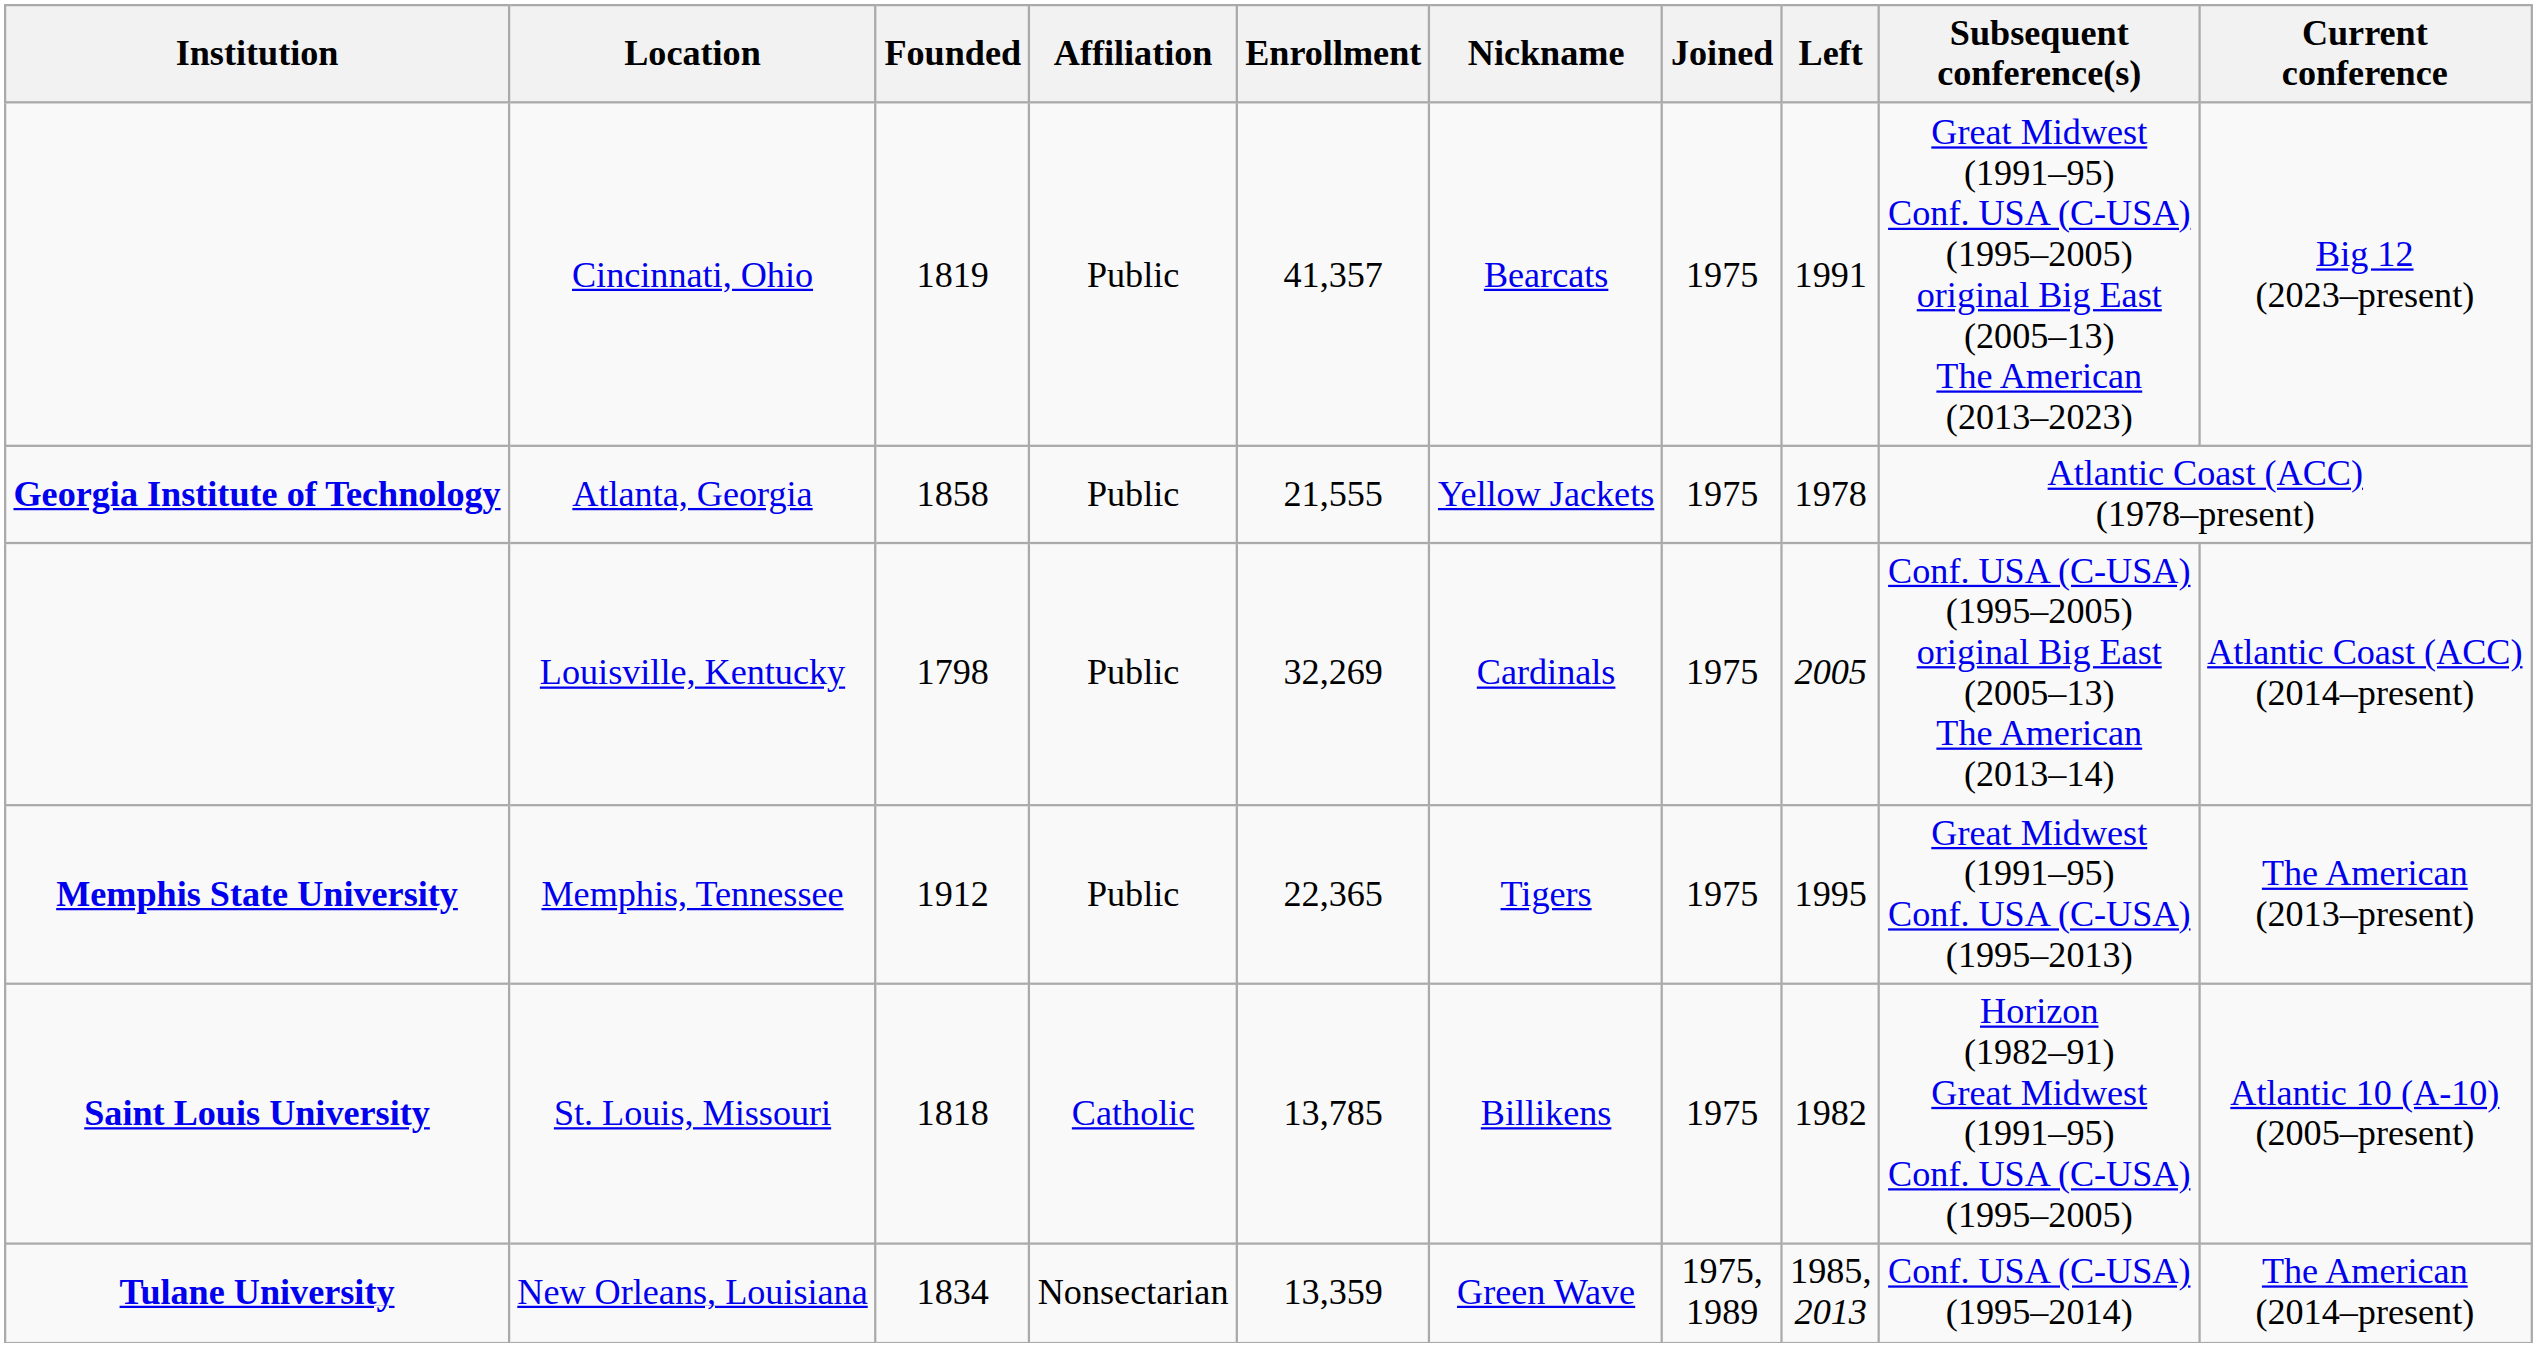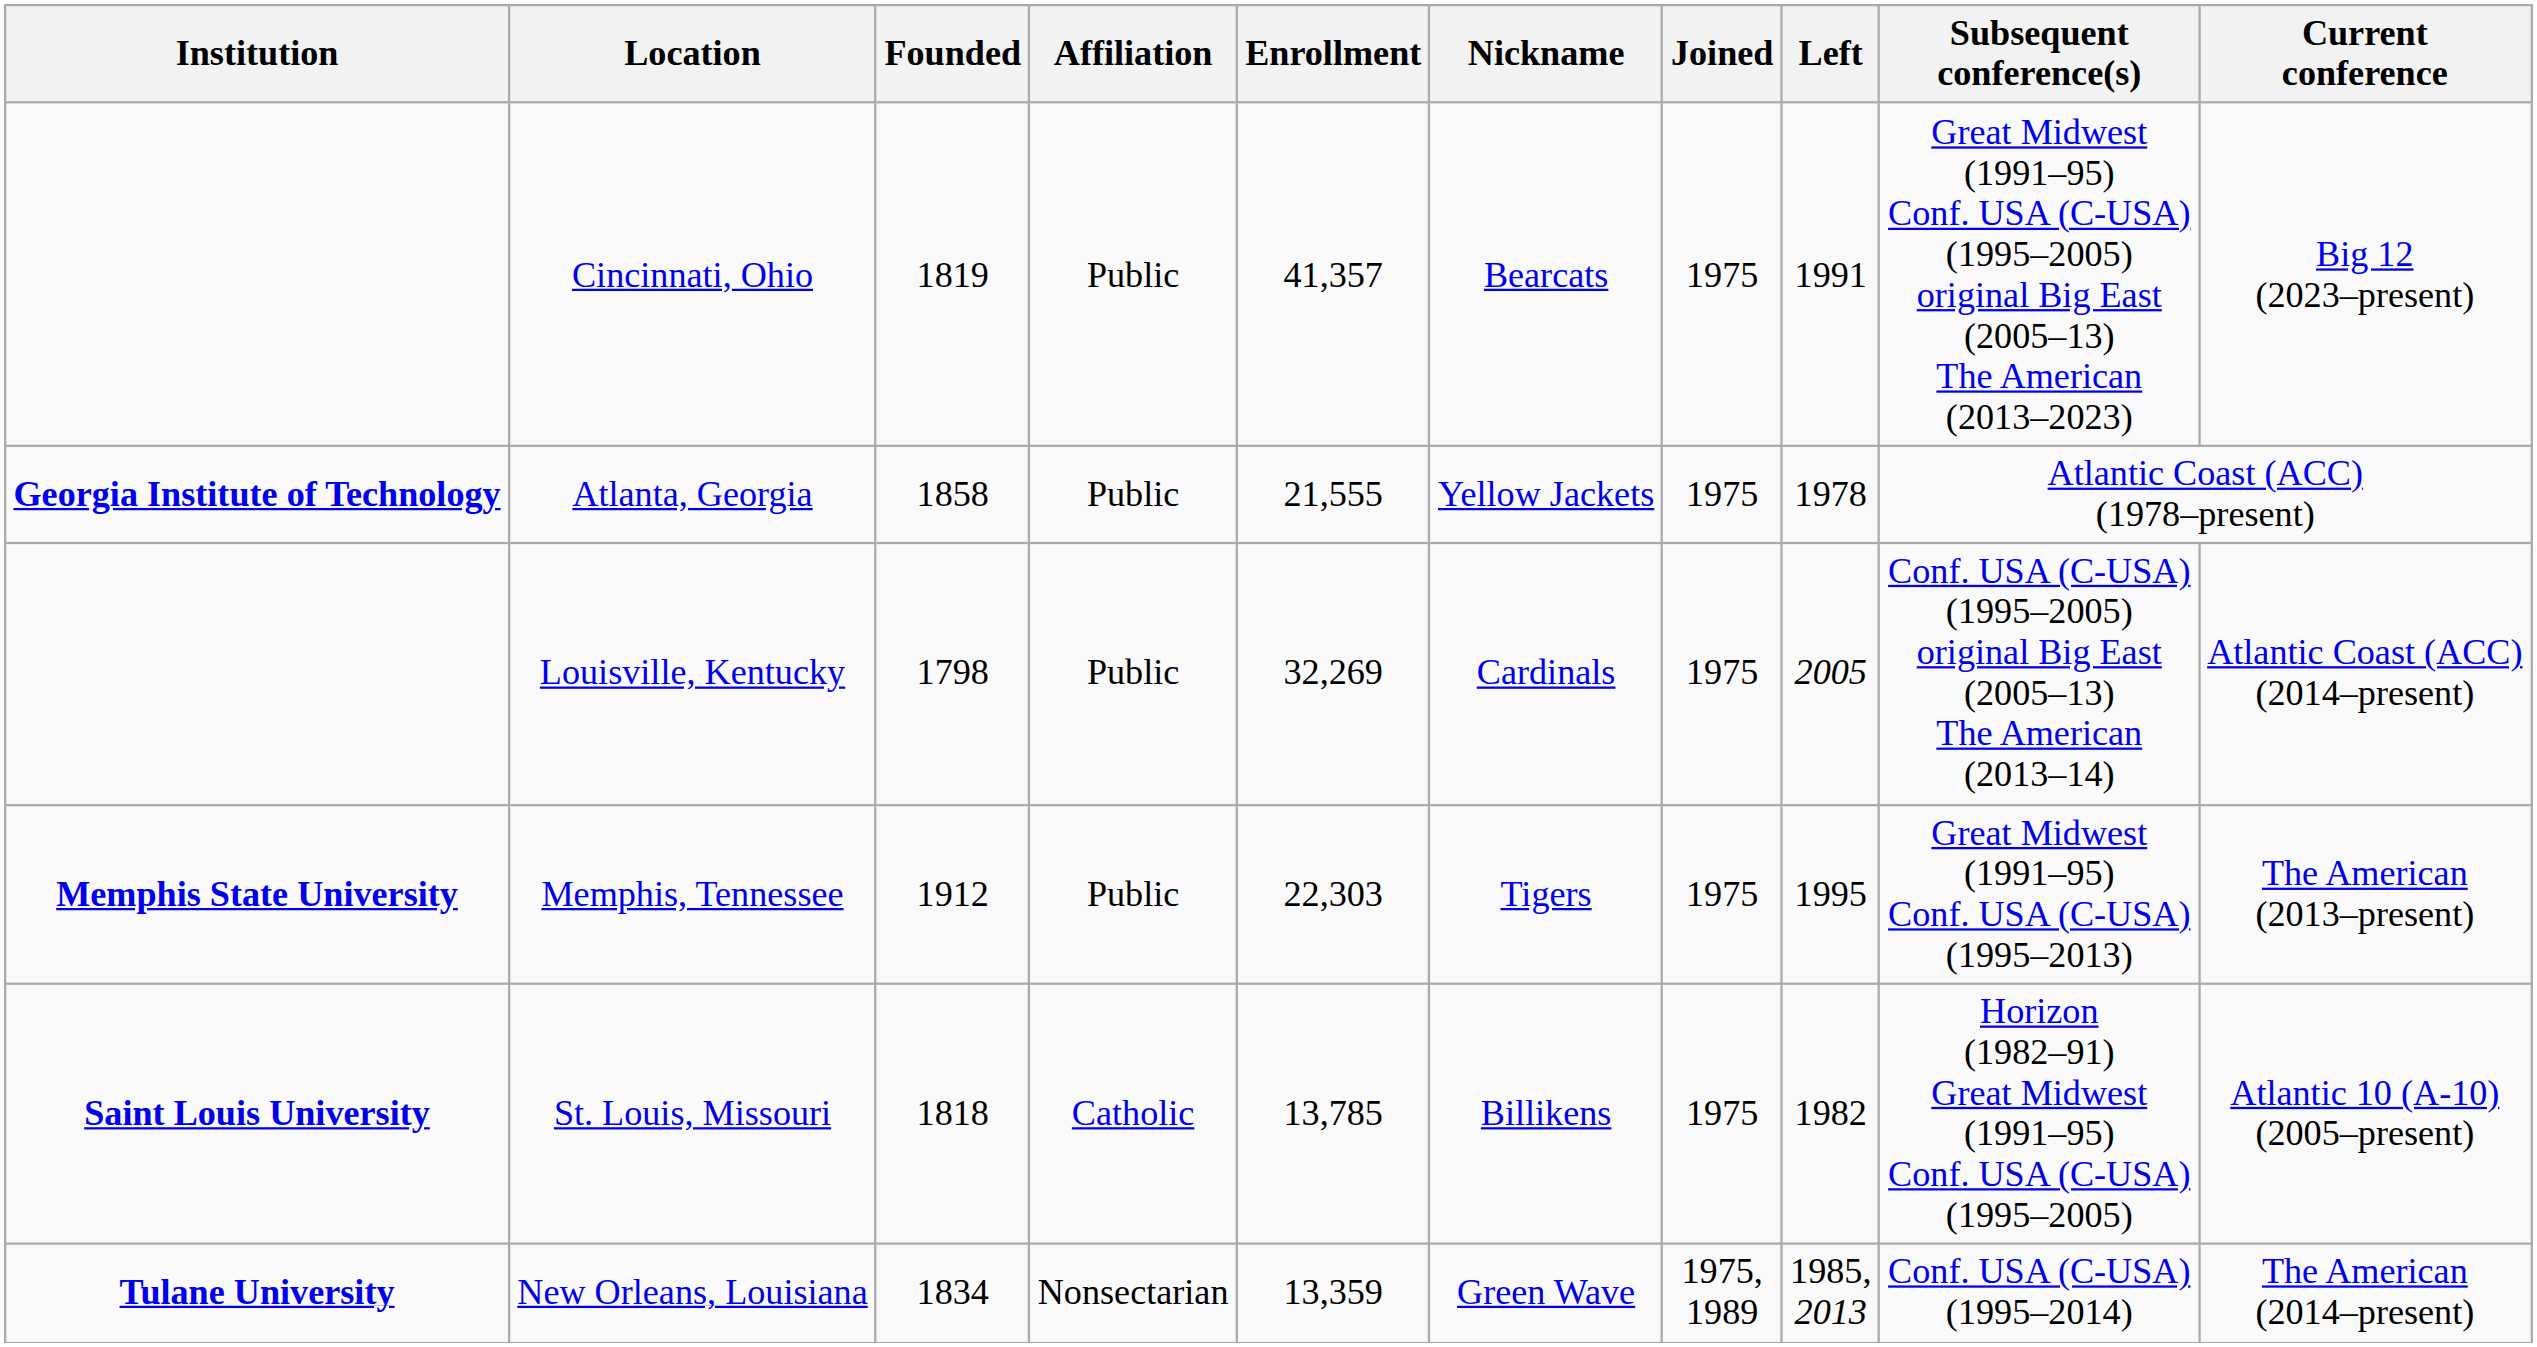 <table class="wikitable sortable"  style="text-align: center;">
 <tr>
 <th>Institution</th>
 <th>Location</th>
 <th>Founded</th>
 <th>Affiliation</th>
 <th>Enrollment</th>
 <th>Nickname</th>
 <th>Joined</th>
 <th>Left</th>
 <th>Subsequent<br>conference(s)</th>
 <th>Current<br>conference</th>
 </tr>
 <tr>
 <td></td>
 <td><a href='#'>Cincinnati, Ohio</a></td>
 <td>1819</td>
 <td>Public</td>
 <td>41,357</td>
 <td><a href='#'>Bearcats</a></td>
 <td>1975</td>
 <td>1991</td>
 <td><a href='#'>Great Midwest</a><br>(1991–95)<br><a href='#'>Conf. USA (C-USA)</a><br>(1995–2005)<br><a href='#'>original Big East</a><br>(2005–13)<br><a href='#'>The American</a><br>(2013–2023)</td>
 <td><a href='#'>Big 12</a><br>(2023–present)</td>
 </tr>
 <tr>
 <td><strong><a href='#'>Georgia Institute of Technology</a></strong></td>
 <td><a href='#'>Atlanta, Georgia</a></td>
 <td>1858</td>
 <td>Public</td>
 <td>21,555</td>
 <td><a href='#'>Yellow Jackets</a></td>
 <td>1975</td>
 <td>1978</td>
 <td colspan="2"><a href='#'>Atlantic Coast (ACC)</a><br>(1978–present)</td>
 </tr>
 <tr>
 <td></td>
 <td><a href='#'>Louisville, Kentucky</a></td>
 <td>1798</td>
 <td>Public</td>
 <td>32,269</td>
 <td><a href='#'>Cardinals</a></td>
 <td>1975</td>
 <td><em>2005</em></td>
 <td><a href='#'>Conf. USA (C-USA)</a><br>(1995–2005)<br><a href='#'>original Big East</a><br>(2005–13)<br><a href='#'>The American</a><br>(2013–14)</td>
 <td><a href='#'>Atlantic Coast (ACC)</a><br>(2014–present)</td>
 </tr>
 <tr>
 <td><strong><a href='#'>Memphis State University</a></strong></td>
 <td><a href='#'>Memphis, Tennessee</a></td>
 <td>1912</td>
 <td>Public</td>
-<td>22,365</td>
+<td>22,303</td>
 <td><a href='#'>Tigers</a></td>
 <td>1975</td>
 <td>1995</td>
 <td><a href='#'>Great Midwest</a><br>(1991–95)<br><a href='#'>Conf. USA (C-USA)</a><br>(1995–2013)</td>
 <td><a href='#'>The American</a><br>(2013–present)</td>
 </tr>
 <tr>
 <td><strong><a href='#'>Saint Louis University</a></strong></td>
 <td><a href='#'>St. Louis, Missouri</a></td>
 <td>1818</td>
 <td><a href='#'>Catholic</a><br></td>
 <td>13,785</td>
 <td><a href='#'>Billikens</a></td>
 <td>1975</td>
 <td>1982</td>
 <td><a href='#'>Horizon</a><br>(1982–91)<br><a href='#'>Great Midwest</a><br>(1991–95)<br><a href='#'>Conf. USA (C-USA)</a><br>(1995–2005)</td>
 <td><a href='#'>Atlantic 10 (A-10)</a><br>(2005–present)</td>
 </tr>
 <tr>
 <td><strong><a href='#'>Tulane University</a></strong></td>
 <td><a href='#'>New Orleans, Louisiana</a></td>
 <td>1834</td>
 <td>Nonsectarian</td>
 <td>13,359</td>
 <td><a href='#'>Green Wave</a></td>
 <td>1975,<br>1989</td>
 <td>1985,<br><em>2013</em></td>
 <td><a href='#'>Conf. USA (C-USA)</a><br>(1995–2014)</td>
 <td><a href='#'>The American</a><br>(2014–present)</td>
 </tr>
 </table>
